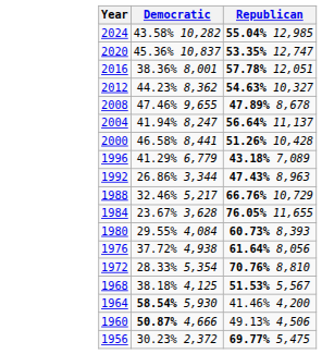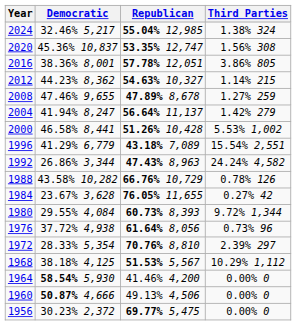 <table class="wikitable"  style="float:right; margin:1em; font-size:95%;">
 <tr style="background:lightgrey;">
 <th>Year</th>
 <th><a href='#'>Democratic</a></th>
 <th><a href='#'>Republican</a></th>
+<th><a href='#'>Third Parties</a></th>
 </tr>
 <tr>
 <td align="center" ><a href='#'>2024</a></td>
-<td align="center" >43.58% <em>10,282</em></td>
+<td align="center" >32.46% <em>5,217</em></td>
 <td align="center" ><strong>55.04%</strong> <em>12,985</em></td>
+<td align="center" >1.38% <em>324</em></td>
 </tr>
 <tr>
 <td align="center" ><a href='#'>2020</a></td>
 <td align="center" >45.36% <em>10,837</em></td>
 <td align="center" ><strong>53.35%</strong> <em>12,747</em></td>
+<td align="center" >1.56% <em>308</em></td>
 </tr>
 <tr>
 <td align="center" ><a href='#'>2016</a></td>
 <td align="center" >38.36% <em>8,001</em></td>
 <td align="center" ><strong>57.78%</strong> <em>12,051</em></td>
+<td align="center" >3.86% <em>805</em></td>
 </tr>
 <tr>
 <td align="center" ><a href='#'>2012</a></td>
 <td align="center" >44.23% <em>8,362</em></td>
 <td align="center" ><strong>54.63%</strong> <em>10,327</em></td>
+<td align="center" >1.14% <em>215</em></td>
 </tr>
 <tr>
 <td align="center" ><a href='#'>2008</a></td>
 <td align="center" >47.46% <em>9,655</em></td>
 <td align="center" ><strong>47.89%</strong> <em>8,678</em></td>
+<td align="center" >1.27% <em>259</em></td>
 </tr>
 <tr>
 <td align="center" ><a href='#'>2004</a></td>
 <td align="center" >41.94% <em>8,247</em></td>
 <td align="center" ><strong>56.64%</strong> <em>11,137</em></td>
+<td align="center" >1.42% <em>279</em></td>
 </tr>
 <tr>
 <td align="center" ><a href='#'>2000</a></td>
 <td align="center" >46.58% <em>8,441</em></td>
 <td align="center" ><strong>51.26%</strong> <em>10,428</em></td>
+<td align="center" >5.53% <em>1,002</em></td>
 </tr>
 <tr>
 <td align="center" ><a href='#'>1996</a></td>
 <td align="center" >41.29% <em>6,779</em></td>
 <td align="center" ><strong>43.18%</strong> <em>7,089</em></td>
+<td align="center" >15.54% <em>2,551</em></td>
 </tr>
 <tr>
 <td align="center" ><a href='#'>1992</a></td>
 <td align="center" >26.86% <em>3,344</em></td>
 <td align="center" ><strong>47.43%</strong> <em>8,963</em></td>
+<td align="center" >24.24% <em>4,582</em></td>
 </tr>
 <tr>
 <td align="center" ><a href='#'>1988</a></td>
-<td align="center" >32.46% <em>5,217</em></td>
+<td align="center" >43.58% <em>10,282</em></td>
 <td align="center" ><strong>66.76%</strong> <em>10,729</em></td>
+<td align="center" >0.78% <em>126</em></td>
 </tr>
 <tr>
 <td align="center" ><a href='#'>1984</a></td>
 <td align="center" >23.67% <em>3,628</em></td>
 <td align="center" ><strong>76.05%</strong> <em>11,655</em></td>
+<td align="center" >0.27% <em>42</em></td>
 </tr>
 <tr>
 <td align="center" ><a href='#'>1980</a></td>
 <td align="center" >29.55% <em>4,084</em></td>
 <td align="center" ><strong>60.73%</strong> <em>8,393</em></td>
+<td align="center" >9.72% <em>1,344</em></td>
 </tr>
 <tr>
 <td align="center" ><a href='#'>1976</a></td>
 <td align="center" >37.72% <em>4,938</em></td>
 <td align="center" ><strong>61.64%</strong> <em>8,056</em></td>
+<td align="center" >0.73% <em>96</em></td>
 </tr>
 <tr>
 <td align="center" ><a href='#'>1972</a></td>
 <td align="center" >28.33% <em>5,354</em></td>
 <td align="center" ><strong>70.76%</strong> <em>8,810</em></td>
+<td align="center" >2.39% <em>297</em></td>
 </tr>
 <tr>
 <td align="center" ><a href='#'>1968</a></td>
 <td align="center" >38.18% <em>4,125</em></td>
 <td align="center" ><strong>51.53%</strong> <em>5,567</em></td>
+<td align="center" >10.29% <em>1,112</em></td>
 </tr>
 <tr>
 <td align="center" ><a href='#'>1964</a></td>
 <td align="center" ><strong>58.54%</strong> <em>5,930</em></td>
 <td align="center" >41.46% <em>4,200</em></td>
+<td align="center" >0.00% <em>0</em></td>
 </tr>
 <tr>
 <td align="center" ><a href='#'>1960</a></td>
 <td align="center" ><strong>50.87%</strong> <em>4,666</em></td>
 <td align="center" >49.13% <em>4,506</em></td>
+<td align="center" >0.00% <em>0</em></td>
 </tr>
 <tr>
 <td align="center" ><a href='#'>1956</a></td>
 <td align="center" >30.23% <em>2,372</em></td>
 <td align="center" ><strong>69.77%</strong> <em>5,475</em></td>
+<td align="center" >0.00% <em>0</em></td>
 </tr>
 </table>
